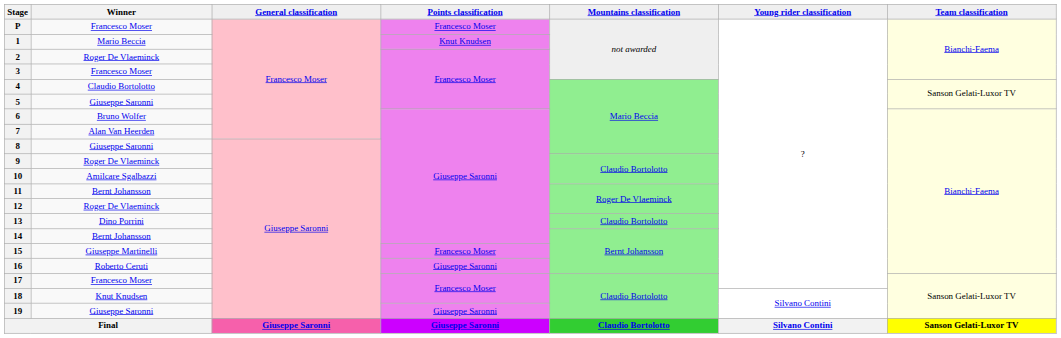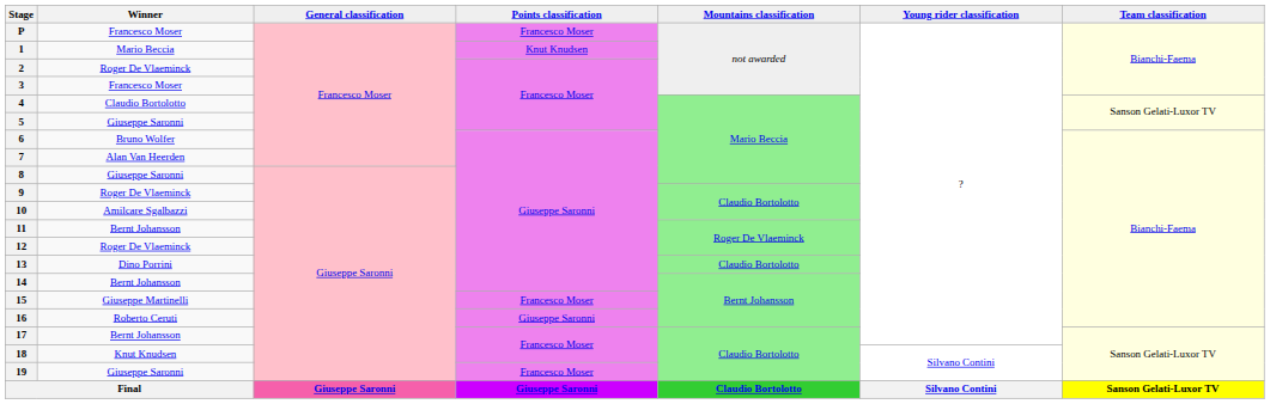 <table class="wikitable" style="text-align: center; font-size:smaller;">
 <tr style="background:#efefef;">
 <th style="width:1%;">Stage</th>
 <th style="width:15%;">Winner</th>
 <th style="background:#efefef; width:14%;"><a href='#'>General classification</a><br></th>
 <th style="background:#efefef; width:14%;"><a href='#'>Points classification</a><br></th>
 <th style="background:#efefef; width:14%;"><a href='#'>Mountains classification</a><br></th>
 <th style="background:#efefef; width:14%;"><a href='#'>Young rider classification</a></th>
 <th style="background:#efefef; width:14%;"><a href='#'>Team classification</a></th>
 </tr>
 <tr>
 <th>P</th>
 <td><a href='#'>Francesco Moser</a></td>
 <td style="background:pink;" rowspan="8"><a href='#'>Francesco Moser</a></td>
 <td style="background:violet;"><a href='#'>Francesco Moser</a></td>
 <td style="background:#EFEFEF;" rowspan="4"><em>not awarded</em></td>
 <td style="background:white;" rowspan="18">?</td>
 <td style="background:lightyellow;" rowspan="4"><a href='#'>Bianchi-Faema</a></td>
 </tr>
 <tr>
 <th>1</th>
 <td><a href='#'>Mario Beccia</a></td>
 <td style="background:violet;"><a href='#'>Knut Knudsen</a></td>
 </tr>
 <tr>
 <th>2</th>
 <td><a href='#'>Roger De Vlaeminck</a></td>
 <td style="background:violet;" rowspan="4"><a href='#'>Francesco Moser</a></td>
 </tr>
 <tr>
 <th>3</th>
 <td><a href='#'>Francesco Moser</a></td>
 </tr>
 <tr>
 <th>4</th>
 <td><a href='#'>Claudio Bortolotto</a></td>
 <td style="background:lightgreen;" rowspan="5"><a href='#'>Mario Beccia</a></td>
 <td style="background:lightyellow;" rowspan="2">Sanson Gelati-Luxor TV</td>
 </tr>
 <tr>
 <th>5</th>
 <td><a href='#'>Giuseppe Saronni</a></td>
 </tr>
 <tr>
 <th>6</th>
 <td><a href='#'>Bruno Wolfer</a></td>
 <td style="background:violet;" rowspan="9"><a href='#'>Giuseppe Saronni</a></td>
 <td style="background:lightyellow;" rowspan="11"><a href='#'>Bianchi-Faema</a></td>
 </tr>
 <tr>
 <th>7</th>
 <td><a href='#'>Alan Van Heerden</a></td>
 </tr>
 <tr>
 <th>8</th>
 <td><a href='#'>Giuseppe Saronni</a></td>
 <td style="background:pink;" rowspan="12"><a href='#'>Giuseppe Saronni</a></td>
 </tr>
 <tr>
 <th>9</th>
 <td><a href='#'>Roger De Vlaeminck</a></td>
 <td style="background:lightgreen;" rowspan="2"><a href='#'>Claudio Bortolotto</a></td>
 </tr>
 <tr>
 <th>10</th>
 <td><a href='#'>Amilcare Sgalbazzi</a></td>
 </tr>
 <tr>
 <th>11</th>
 <td><a href='#'>Bernt Johansson</a></td>
 <td style="background:lightgreen;" rowspan="2"><a href='#'>Roger De Vlaeminck</a></td>
 </tr>
 <tr>
 <th>12</th>
 <td><a href='#'>Roger De Vlaeminck</a></td>
 </tr>
 <tr>
 <th>13</th>
 <td><a href='#'>Dino Porrini</a></td>
 <td style="background:lightgreen;" rowspan="1"><a href='#'>Claudio Bortolotto</a></td>
 </tr>
 <tr>
 <th>14</th>
 <td><a href='#'>Bernt Johansson</a></td>
 <td style="background:lightgreen;" rowspan="3"><a href='#'>Bernt Johansson</a></td>
 </tr>
 <tr>
 <th>15</th>
 <td><a href='#'>Giuseppe Martinelli</a></td>
 <td style="background:violet;"><a href='#'>Francesco Moser</a></td>
 </tr>
 <tr>
 <th>16</th>
 <td><a href='#'>Roberto Ceruti</a></td>
 <td style="background:violet;"><a href='#'>Giuseppe Saronni</a></td>
 </tr>
 <tr>
 <th>17</th>
-<td><a href='#'>Francesco Moser</a></td>
+<td><a href='#'>Bernt Johansson</a></td>
 <td style="background:violet;" rowspan="2"><a href='#'>Francesco Moser</a></td>
 <td style="background:lightgreen;" rowspan="3"><a href='#'>Claudio Bortolotto</a></td>
 <td style="background:lightyellow;" rowspan="3">Sanson Gelati-Luxor TV</td>
 </tr>
 <tr>
 <th>18</th>
 <td><a href='#'>Knut Knudsen</a></td>
 <td style="background:white;" rowspan="2"><a href='#'>Silvano Contini</a></td>
 </tr>
 <tr>
 <th>19</th>
 <td><a href='#'>Giuseppe Saronni</a></td>
-<td style="background:violet;"><a href='#'>Giuseppe Saronni</a></td>
+<td style="background:violet;"><a href='#'>Francesco Moser</a></td>
 </tr>
 <tr>
 <th colspan=2><strong>Final</strong></th>
 <th style="background:#F660AB;"><strong><a href='#'>Giuseppe Saronni</a></strong></th>
 <th style="background:#c0f;"><strong><a href='#'>Giuseppe Saronni</a></strong></th>
 <th style="background:#32CD32;"><strong><a href='#'>Claudio Bortolotto</a></strong></th>
 <th style="background:offwhite;"><strong><a href='#'>Silvano Contini</a></strong></th>
 <th style="background:yellow;"><strong>Sanson Gelati-Luxor TV</strong></th>
 </tr>
 </table>
